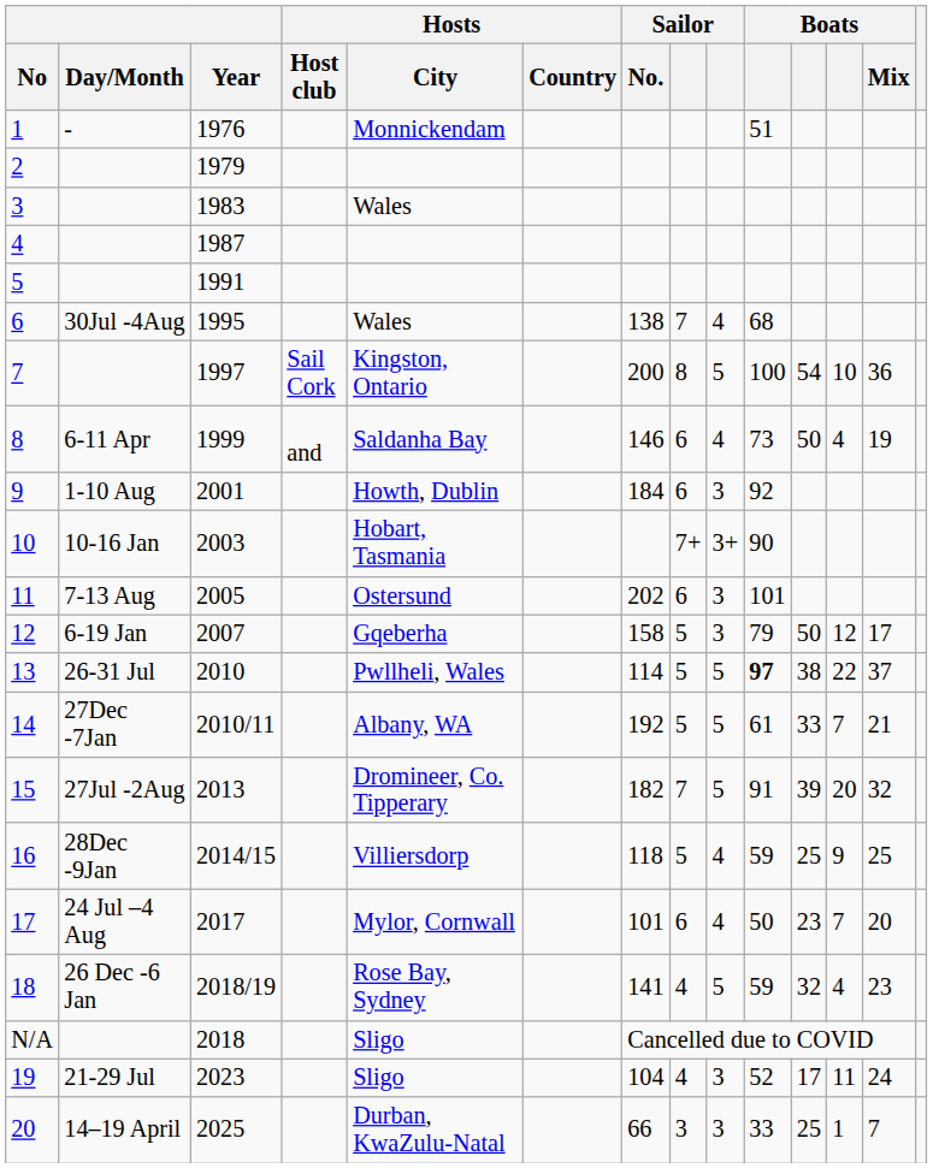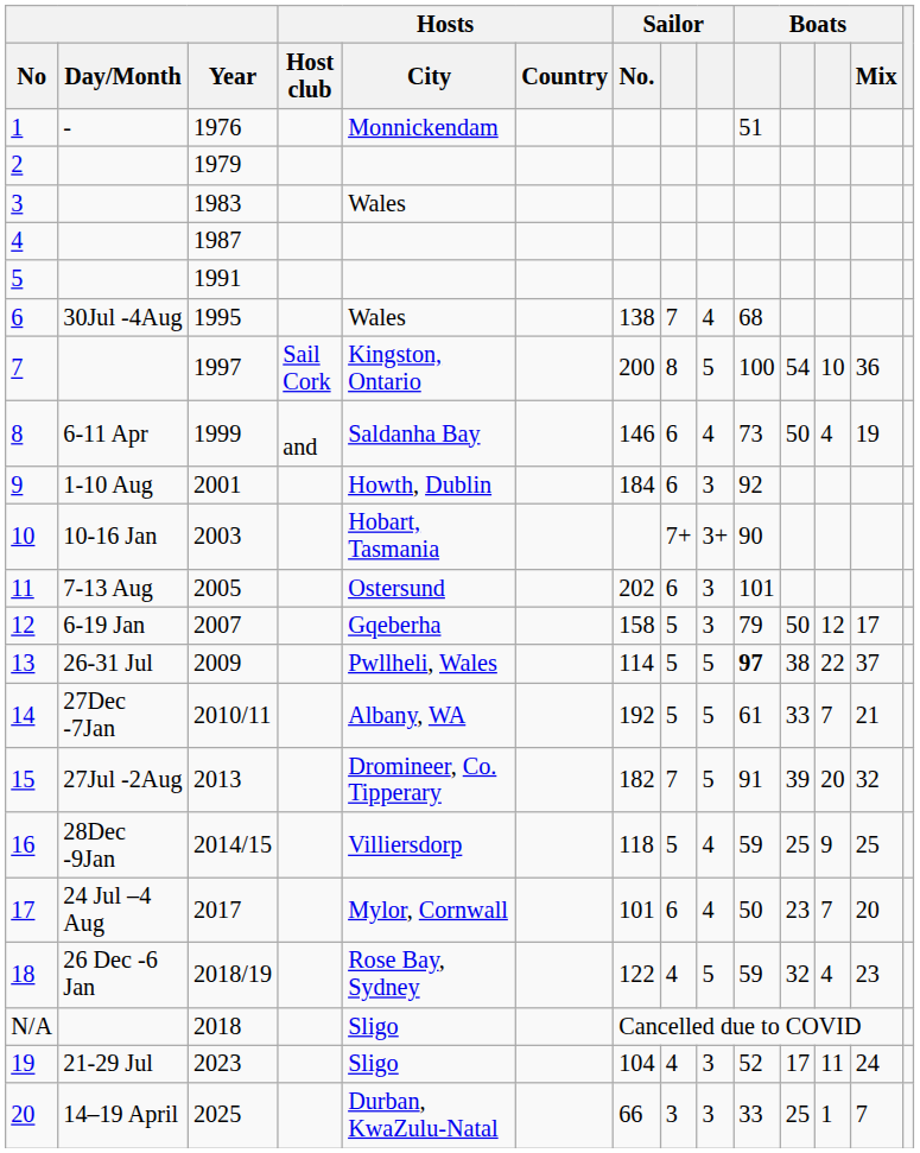 <table class="wikitable">
 <tr>
 <th colspan=3></th>
 <th colspan=3>Hosts</th>
 <th colspan=3>Sailor</th>
 <th colspan=4>Boats</th>
 <th rowspan=2></th>
 </tr>
 <tr>
 <th>No</th>
 <th>Day/Month</th>
 <th>Year</th>
 <th>Host club</th>
 <th>City</th>
 <th>Country</th>
 <th>No.</th>
 <th></th>
 <th></th>
 <th></th>
 <th></th>
 <th></th>
 <th>Mix</th>
 </tr>
 <tr>
 <td><a href='#'>1</a></td>
 <td>-</td>
 <td>1976</td>
 <td></td>
 <td><a href='#'>Monnickendam</a></td>
 <td></td>
 <td></td>
 <td></td>
 <td></td>
 <td>51</td>
 <td></td>
 <td></td>
 <td></td>
 <td></td>
 </tr>
 <tr>
 <td><a href='#'>2</a></td>
 <td></td>
 <td>1979</td>
 <td></td>
 <td></td>
 <td></td>
 <td></td>
 <td></td>
 <td></td>
 <td></td>
 <td></td>
 <td></td>
 <td></td>
 <td></td>
 </tr>
 <tr>
 <td><a href='#'>3</a></td>
 <td></td>
 <td>1983</td>
 <td></td>
 <td>Wales</td>
 <td></td>
 <td></td>
 <td></td>
 <td></td>
 <td></td>
 <td></td>
 <td></td>
 <td></td>
 <td></td>
 </tr>
 <tr>
 <td><a href='#'>4</a></td>
 <td></td>
 <td>1987</td>
 <td></td>
 <td></td>
 <td></td>
 <td></td>
 <td></td>
 <td></td>
 <td></td>
 <td></td>
 <td></td>
 <td></td>
 <td></td>
 </tr>
 <tr>
 <td><a href='#'>5</a></td>
 <td></td>
 <td>1991</td>
 <td></td>
 <td></td>
 <td></td>
 <td></td>
 <td></td>
 <td></td>
 <td></td>
 <td></td>
 <td></td>
 <td></td>
 <td></td>
 </tr>
 <tr>
 <td><a href='#'>6</a></td>
 <td>30Jul -4Aug</td>
 <td>1995</td>
 <td></td>
 <td>Wales</td>
 <td></td>
 <td>138</td>
 <td>7</td>
 <td>4</td>
 <td>68</td>
 <td></td>
 <td></td>
 <td></td>
 <td></td>
 </tr>
 <tr>
 <td><a href='#'>7</a></td>
 <td></td>
 <td>1997</td>
 <td><a href='#'>Sail Cork</a></td>
 <td><a href='#'>Kingston, Ontario</a></td>
 <td></td>
 <td>200</td>
 <td>8</td>
 <td>5</td>
 <td>100</td>
 <td>54</td>
 <td>10</td>
 <td>36</td>
 <td></td>
 </tr>
 <tr>
 <td><a href='#'>8</a></td>
 <td>6-11 Apr</td>
 <td>1999</td>
 <td> <br>and </td>
 <td><a href='#'>Saldanha Bay</a></td>
 <td></td>
 <td>146</td>
 <td>6</td>
 <td>4</td>
 <td>73</td>
 <td>50</td>
 <td>4</td>
 <td>19</td>
 <td></td>
 </tr>
 <tr>
 <td><a href='#'>9</a></td>
 <td>1-10 Aug</td>
 <td>2001</td>
 <td></td>
 <td><a href='#'>Howth</a>, <a href='#'>Dublin</a></td>
 <td></td>
 <td>184</td>
 <td>6</td>
 <td>3</td>
 <td>92</td>
 <td></td>
 <td></td>
 <td></td>
 <td></td>
 </tr>
 <tr>
 <td><a href='#'>10</a></td>
 <td>10-16 Jan</td>
 <td>2003</td>
 <td></td>
 <td><a href='#'>Hobart, Tasmania</a></td>
 <td></td>
 <td></td>
 <td>7+</td>
 <td>3+</td>
 <td>90</td>
 <td></td>
 <td></td>
 <td></td>
 <td></td>
 </tr>
 <tr>
 <td><a href='#'>11</a></td>
 <td>7-13 Aug</td>
 <td>2005</td>
 <td></td>
 <td><a href='#'>Ostersund</a></td>
 <td></td>
 <td>202</td>
 <td>6</td>
 <td>3</td>
 <td>101</td>
 <td></td>
 <td></td>
 <td></td>
 <td></td>
 </tr>
 <tr>
 <td><a href='#'>12</a></td>
 <td>6-19 Jan</td>
 <td>2007</td>
 <td></td>
 <td><a href='#'>Gqeberha</a></td>
 <td></td>
 <td>158</td>
 <td>5</td>
 <td>3</td>
 <td>79</td>
 <td>50</td>
 <td>12</td>
 <td>17</td>
 <td></td>
 </tr>
 <tr>
 <td><a href='#'>13</a></td>
 <td>26-31 Jul</td>
-<td>2010</td>
+<td>2009</td>
 <td></td>
 <td><a href='#'>Pwllheli</a>, <a href='#'>Wales</a></td>
 <td></td>
 <td>114</td>
 <td>5</td>
 <td>5</td>
 <td><strong>97</strong></td>
 <td>38</td>
 <td>22</td>
 <td>37</td>
 <td></td>
 </tr>
 <tr>
 <td><a href='#'>14</a></td>
 <td>27Dec -7Jan</td>
 <td>2010/11</td>
 <td></td>
 <td><a href='#'>Albany</a>, <a href='#'>WA</a></td>
 <td></td>
 <td>192</td>
 <td>5</td>
 <td>5</td>
 <td>61</td>
 <td>33</td>
 <td>7</td>
 <td>21</td>
 <td></td>
 </tr>
 <tr>
 <td><a href='#'>15</a></td>
 <td>27Jul -2Aug</td>
 <td>2013</td>
 <td></td>
 <td><a href='#'>Dromineer</a>, <a href='#'>Co. Tipperary</a></td>
 <td></td>
 <td>182</td>
 <td>7</td>
 <td>5</td>
 <td>91</td>
 <td>39</td>
 <td>20</td>
 <td>32</td>
 <td></td>
 </tr>
 <tr>
 <td><a href='#'>16</a></td>
 <td>28Dec -9Jan</td>
 <td>2014/15</td>
 <td></td>
 <td><a href='#'>Villiersdorp</a></td>
 <td></td>
 <td>118</td>
 <td>5</td>
 <td>4</td>
 <td>59</td>
 <td>25</td>
 <td>9</td>
 <td>25</td>
 <td></td>
 </tr>
 <tr>
 <td><a href='#'>17</a></td>
 <td>24 Jul –4 Aug</td>
 <td>2017</td>
 <td></td>
 <td><a href='#'>Mylor</a>, <a href='#'>Cornwall</a></td>
 <td></td>
 <td>101</td>
 <td>6</td>
 <td>4</td>
 <td>50</td>
 <td>23</td>
 <td>7</td>
 <td>20</td>
 <td></td>
 </tr>
 <tr>
 <td><a href='#'>18</a></td>
 <td>26 Dec -6 Jan</td>
 <td>2018/19</td>
 <td></td>
 <td><a href='#'>Rose Bay</a>, <a href='#'>Sydney</a></td>
 <td></td>
-<td>141</td>
+<td>122</td>
 <td>4</td>
 <td>5</td>
 <td>59</td>
 <td>32</td>
 <td>4</td>
 <td>23</td>
 <td></td>
 </tr>
 <tr>
 <td>N/A</td>
 <td></td>
 <td>2018</td>
 <td></td>
 <td><a href='#'>Sligo</a></td>
 <td></td>
 <td colspan=7>Cancelled due to COVID</td>
 <td></td>
 </tr>
 <tr>
 <td><a href='#'>19</a></td>
 <td>21-29 Jul</td>
 <td>2023</td>
 <td></td>
 <td><a href='#'>Sligo</a></td>
 <td></td>
 <td>104</td>
 <td>4</td>
 <td>3</td>
 <td>52</td>
 <td>17</td>
 <td>11</td>
 <td>24</td>
 <td></td>
 </tr>
 <tr>
 <td><a href='#'>20</a></td>
 <td>14–19 April</td>
 <td>2025</td>
 <td></td>
 <td><a href='#'>Durban</a>, <a href='#'>KwaZulu-Natal</a></td>
 <td></td>
 <td>66</td>
 <td>3</td>
 <td>3</td>
 <td>33</td>
 <td>25</td>
 <td>1</td>
 <td>7</td>
 <td></td>
 </tr>
 </table>
